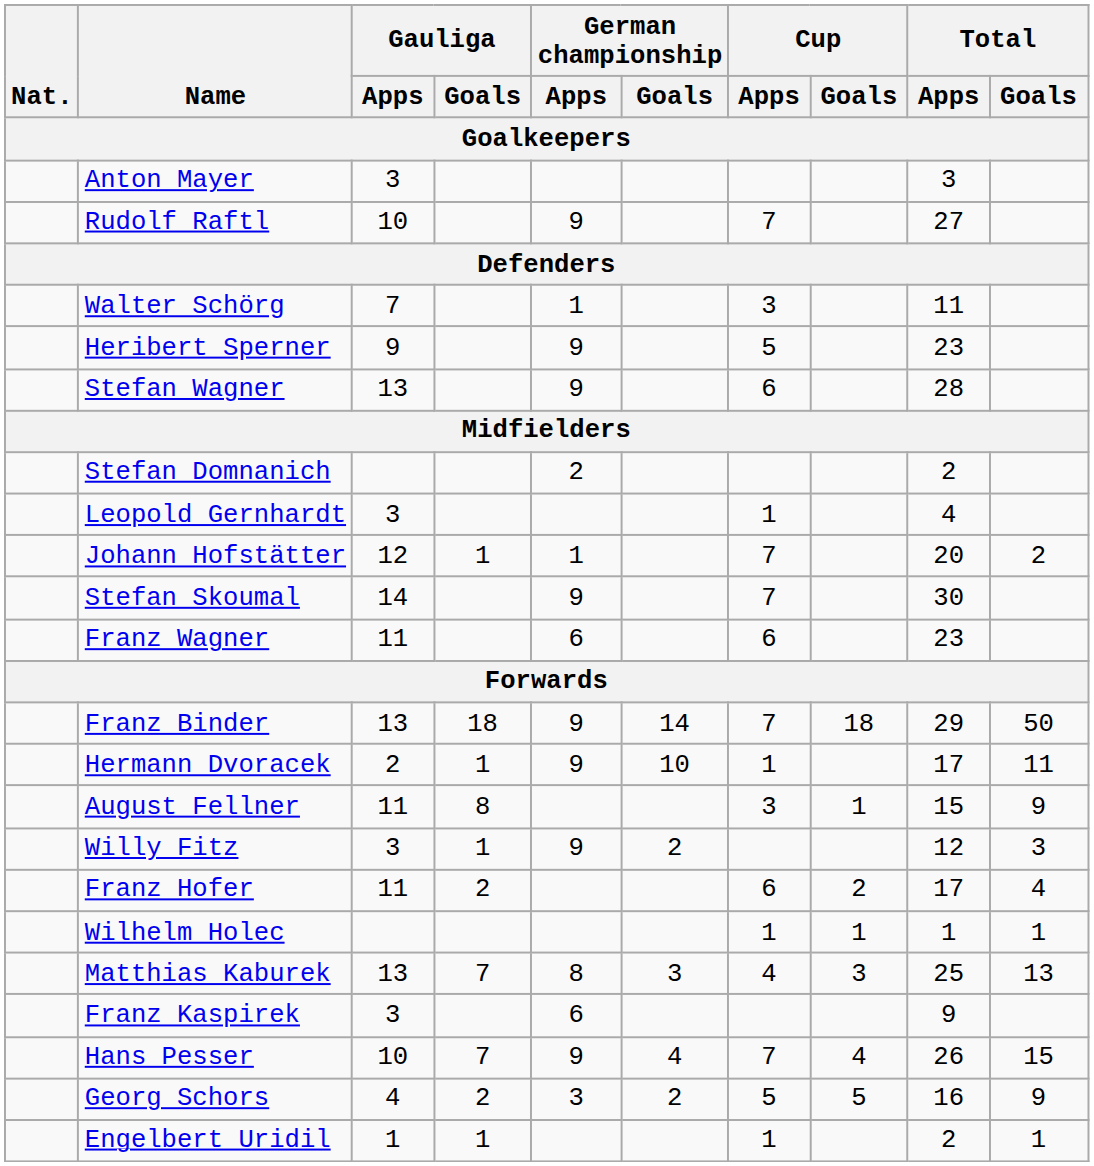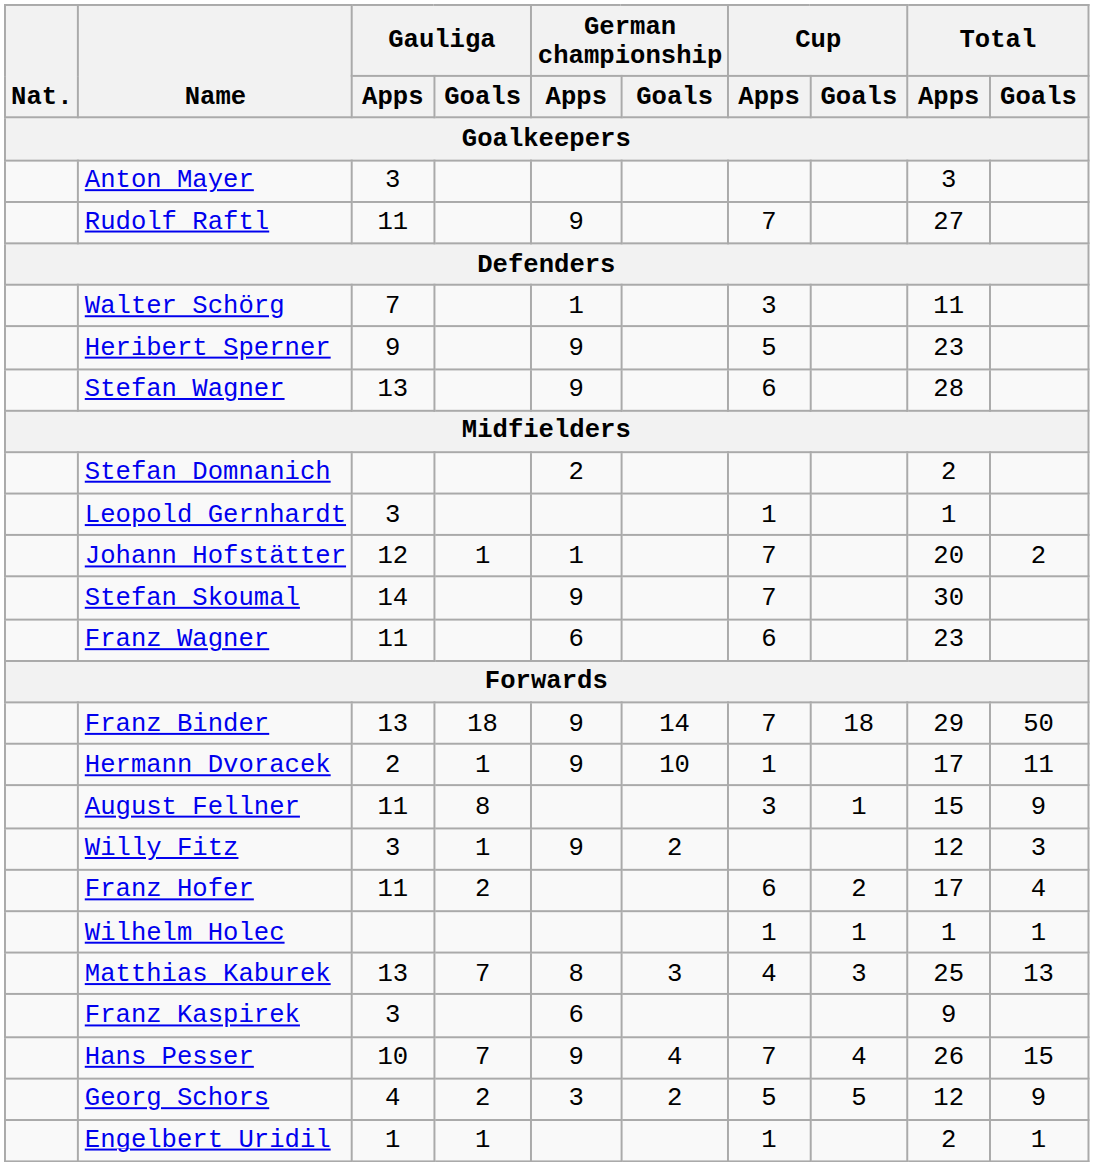 <table class="wikitable" style="text-align:center">
 <tr>
 <th rowspan="2" valign="bottom">Nat.</th>
 <th rowspan="2" valign="bottom">Name</th>
 <th colspan="2" width="85">Gauliga</th>
 <th colspan="2" width="85">German championship</th>
 <th colspan="2" width="85">Cup</th>
 <th colspan="2" width="85">Total</th>
 </tr>
 <tr>
 <th>Apps</th>
 <th>Goals</th>
 <th>Apps</th>
 <th>Goals</th>
 <th>Apps</th>
 <th>Goals</th>
 <th>Apps</th>
 <th>Goals</th>
 </tr>
 <tr>
 <th colspan=20>Goalkeepers</th>
 </tr>
 <tr>
 <td></td>
 <td align="left"><a href='#'>Anton Mayer</a></td>
 <td>3</td>
 <td></td>
 <td></td>
 <td></td>
 <td></td>
 <td></td>
 <td>3</td>
 <td></td>
 </tr>
 <tr>
 <td></td>
 <td align="left"><a href='#'>Rudolf Raftl</a></td>
-<td>10</td>
+<td>11</td>
 <td></td>
 <td>9</td>
 <td></td>
 <td>7</td>
 <td></td>
 <td>27</td>
 <td></td>
 </tr>
 <tr>
 <th colspan=20>Defenders</th>
 </tr>
 <tr>
 <td></td>
 <td align="left"><a href='#'>Walter Schörg</a></td>
 <td>7</td>
 <td></td>
 <td>1</td>
 <td></td>
 <td>3</td>
 <td></td>
 <td>11</td>
 <td></td>
 </tr>
 <tr>
 <td></td>
 <td align="left"><a href='#'>Heribert Sperner</a></td>
 <td>9</td>
 <td></td>
 <td>9</td>
 <td></td>
 <td>5</td>
 <td></td>
 <td>23</td>
 <td></td>
 </tr>
 <tr>
 <td></td>
 <td align="left"><a href='#'>Stefan Wagner</a></td>
 <td>13</td>
 <td></td>
 <td>9</td>
 <td></td>
 <td>6</td>
 <td></td>
 <td>28</td>
 <td></td>
 </tr>
 <tr>
 <th colspan=20>Midfielders</th>
 </tr>
 <tr>
 <td></td>
 <td align="left"><a href='#'>Stefan Domnanich</a></td>
 <td></td>
 <td></td>
 <td>2</td>
 <td></td>
 <td></td>
 <td></td>
 <td>2</td>
 <td></td>
 </tr>
 <tr>
 <td></td>
 <td align="left"><a href='#'>Leopold Gernhardt</a></td>
 <td>3</td>
 <td></td>
 <td></td>
 <td></td>
 <td>1</td>
 <td></td>
-<td>4</td>
+<td>1</td>
 <td></td>
 </tr>
 <tr>
 <td></td>
 <td align="left"><a href='#'>Johann Hofstätter</a></td>
 <td>12</td>
 <td>1</td>
 <td>1</td>
 <td></td>
 <td>7</td>
 <td></td>
 <td>20</td>
 <td>2</td>
 </tr>
 <tr>
 <td></td>
 <td align="left"><a href='#'>Stefan Skoumal</a></td>
 <td>14</td>
 <td></td>
 <td>9</td>
 <td></td>
 <td>7</td>
 <td></td>
 <td>30</td>
 <td></td>
 </tr>
 <tr>
 <td></td>
 <td align="left"><a href='#'>Franz Wagner</a></td>
 <td>11</td>
 <td></td>
 <td>6</td>
 <td></td>
 <td>6</td>
 <td></td>
 <td>23</td>
 <td></td>
 </tr>
 <tr>
 <th colspan=20>Forwards</th>
 </tr>
 <tr>
 <td></td>
 <td align="left"><a href='#'>Franz Binder</a></td>
 <td>13</td>
 <td>18</td>
 <td>9</td>
 <td>14</td>
 <td>7</td>
 <td>18</td>
 <td>29</td>
 <td>50</td>
 </tr>
 <tr>
 <td></td>
 <td align="left"><a href='#'>Hermann Dvoracek</a></td>
 <td>2</td>
 <td>1</td>
 <td>9</td>
 <td>10</td>
 <td>1</td>
 <td></td>
 <td>17</td>
 <td>11</td>
 </tr>
 <tr>
 <td></td>
 <td align="left"><a href='#'>August Fellner</a></td>
 <td>11</td>
 <td>8</td>
 <td></td>
 <td></td>
 <td>3</td>
 <td>1</td>
 <td>15</td>
 <td>9</td>
 </tr>
 <tr>
 <td></td>
 <td align="left"><a href='#'>Willy Fitz</a></td>
 <td>3</td>
 <td>1</td>
 <td>9</td>
 <td>2</td>
 <td></td>
 <td></td>
 <td>12</td>
 <td>3</td>
 </tr>
 <tr>
 <td></td>
 <td align="left"><a href='#'>Franz Hofer</a></td>
 <td>11</td>
 <td>2</td>
 <td></td>
 <td></td>
 <td>6</td>
 <td>2</td>
 <td>17</td>
 <td>4</td>
 </tr>
 <tr>
 <td></td>
 <td align="left"><a href='#'>Wilhelm Holec</a></td>
 <td></td>
 <td></td>
 <td></td>
 <td></td>
 <td>1</td>
 <td>1</td>
 <td>1</td>
 <td>1</td>
 </tr>
 <tr>
 <td></td>
 <td align="left"><a href='#'>Matthias Kaburek</a></td>
 <td>13</td>
 <td>7</td>
 <td>8</td>
 <td>3</td>
 <td>4</td>
 <td>3</td>
 <td>25</td>
 <td>13</td>
 </tr>
 <tr>
 <td></td>
 <td align="left"><a href='#'>Franz Kaspirek</a></td>
 <td>3</td>
 <td></td>
 <td>6</td>
 <td></td>
 <td></td>
 <td></td>
 <td>9</td>
 <td></td>
 </tr>
 <tr>
 <td></td>
 <td align="left"><a href='#'>Hans Pesser</a></td>
 <td>10</td>
 <td>7</td>
 <td>9</td>
 <td>4</td>
 <td>7</td>
 <td>4</td>
 <td>26</td>
 <td>15</td>
 </tr>
 <tr>
 <td></td>
 <td align="left"><a href='#'>Georg Schors</a></td>
 <td>4</td>
 <td>2</td>
 <td>3</td>
 <td>2</td>
 <td>5</td>
 <td>5</td>
-<td>16</td>
+<td>12</td>
 <td>9</td>
 </tr>
 <tr>
 <td></td>
 <td align="left"><a href='#'>Engelbert Uridil</a></td>
 <td>1</td>
 <td>1</td>
 <td></td>
 <td></td>
 <td>1</td>
 <td></td>
 <td>2</td>
 <td>1</td>
 </tr>
 </table>
